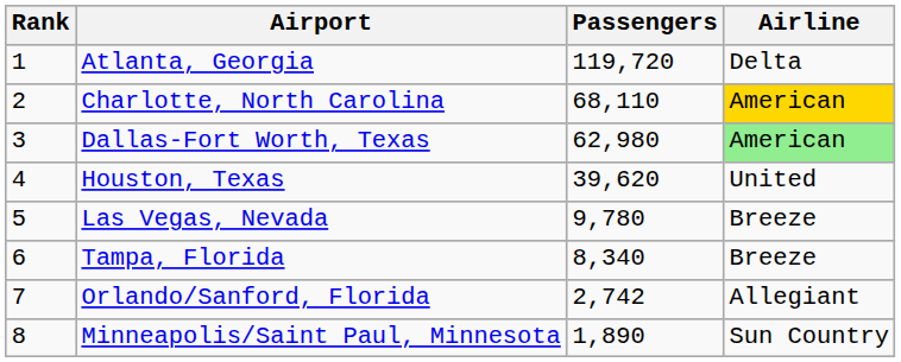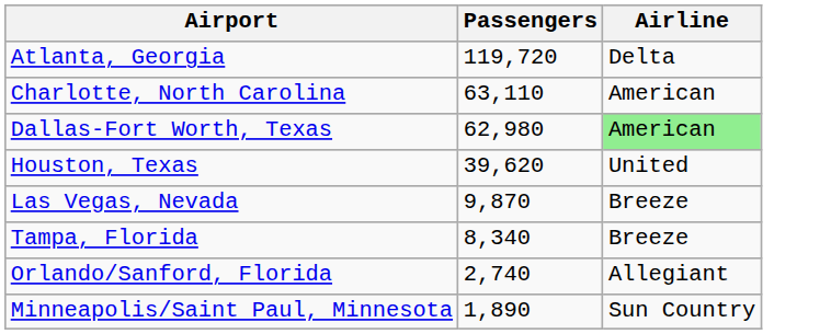 <table class="wikitable sortable" style="font-size:95%;">
 <tr>
-<th>Rank</th>
 <th>Airport</th>
 <th>Passengers</th>
 <th>Airline</th>
 </tr>
 <tr>
-<td>1</td>
 <td> <a href='#'>Atlanta, Georgia</a></td>
 <td>119,720</td>
 <td>Delta</td>
 </tr>
 <tr>
-<td>2</td>
 <td> <a href='#'>Charlotte, North Carolina</a></td>
-<td>68,110</td>
-<td style="background: gold;">American</td>
+<td>63,110</td>
+<td>American</td>
 </tr>
 <tr>
-<td>3</td>
 <td> <a href='#'>Dallas-Fort Worth, Texas</a></td>
 <td>62,980</td>
 <td style="background: lightgreen;">American</td>
 </tr>
 <tr>
-<td>4</td>
 <td> <a href='#'>Houston, Texas</a></td>
 <td>39,620</td>
 <td>United</td>
 </tr>
 <tr>
-<td>5</td>
 <td> <a href='#'>Las Vegas, Nevada</a></td>
-<td>9,780</td>
+<td>9,870</td>
 <td>Breeze</td>
 </tr>
 <tr>
-<td>6</td>
 <td> <a href='#'>Tampa, Florida</a></td>
 <td>8,340</td>
 <td>Breeze</td>
 </tr>
 <tr>
-<td>7</td>
 <td> <a href='#'>Orlando/Sanford, Florida</a></td>
-<td>2,742</td>
+<td>2,740</td>
 <td>Allegiant</td>
 </tr>
 <tr>
-<td>8</td>
 <td> <a href='#'>Minneapolis/Saint Paul, Minnesota</a></td>
 <td>1,890</td>
 <td>Sun Country</td>
 </tr>
 </table>
